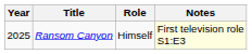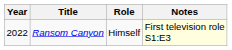 <table class="wikitable">
 <tr>
 <th>Year</th>
 <th>Title</th>
 <th>Role</th>
 <th>Notes</th>
 </tr>
 <tr>
-<td>2025</td>
+<td>2022</td>
 <td><em><a href='#'>Ransom Canyon</a></em></td>
 <td>Himself</td>
 <td style="background: lightyellow;">First television role<br>S1:E3</td>
 </tr>
 </table>
